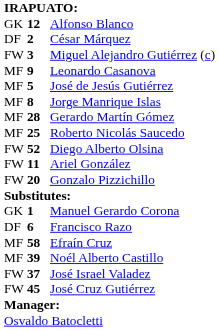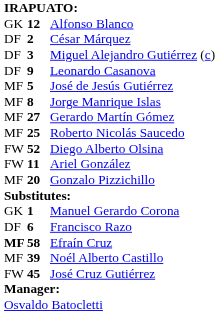 <table style="font-size: 90%" cellspacing="0" cellpadding="0">
 <tr>
 <td colspan="4"><strong>IRAPUATO:</strong></td>
 </tr>
 <tr>
 <th width=25></th>
 <th width=25></th>
 </tr>
 <tr>
 </tr>
 <tr>
 <td>GK</td>
 <td><strong>12</strong></td>
 <td> <a href='#'>Alfonso Blanco</a></td>
 </tr>
 <tr>
 <td>DF</td>
 <td><strong>2</strong></td>
 <td> <a href='#'>César Márquez</a></td>
 <td></td>
 </tr>
 <tr>
-<td>FW</td>
+<td>DF</td>
 <td><strong>3</strong></td>
 <td> <a href='#'>Miguel Alejandro Gutiérrez</a> (<a href='#'>c</a>)</td>
 <td></td>
 </tr>
 <tr>
-<td>MF</td>
+<td>DF</td>
 <td><strong>9</strong></td>
 <td> <a href='#'>Leonardo Casanova</a></td>
 <td></td>
 </tr>
 <tr>
 <td>MF</td>
 <td><strong>5</strong></td>
 <td> <a href='#'>José de Jesús Gutiérrez</a></td>
 <td></td>
 </tr>
 <tr>
 <td>MF</td>
 <td><strong>8</strong></td>
 <td> <a href='#'>Jorge Manrique Islas</a></td>
 </tr>
 <tr>
 <td>MF</td>
-<td><strong>28</strong></td>
+<td><strong>27</strong></td>
 <td> <a href='#'>Gerardo Martín Gómez</a></td>
 <td></td>
 <td></td>
 </tr>
 <tr>
 <td>MF</td>
 <td><strong>25</strong></td>
 <td> <a href='#'>Roberto Nicolás Saucedo</a></td>
 <td></td>
 <td></td>
 </tr>
 <tr>
 <td>FW</td>
 <td><strong>52</strong></td>
 <td> <a href='#'>Diego Alberto Olsina</a></td>
 </tr>
 <tr>
 <td>FW</td>
 <td><strong>11</strong></td>
 <td> <a href='#'>Ariel González</a></td>
 </tr>
 <tr>
-<td>FW</td>
+<td>MF</td>
 <td><strong>20</strong></td>
 <td> <a href='#'>Gonzalo Pizzichillo</a></td>
 <td></td>
 <td></td>
 </tr>
 <tr>
 <td colspan=3><strong>Substitutes:</strong></td>
 </tr>
 <tr>
 <td>GK</td>
 <td><strong>1</strong></td>
 <td> <a href='#'>Manuel Gerardo Corona</a></td>
 </tr>
 <tr>
 <td>DF</td>
 <td><strong>6</strong></td>
 <td> <a href='#'>Francisco Razo</a></td>
 </tr>
 <tr>
-<td>MF</td>
+<td><strong>MF</strong></td>
 <td><strong>58</strong></td>
 <td> <a href='#'>Efraín Cruz</a></td>
 <td></td>
 <td></td>
 </tr>
 <tr>
 <td>MF</td>
 <td><strong>39</strong></td>
 <td> <a href='#'>Noél Alberto Castillo</a></td>
-</tr>
-<tr>
-<td>FW</td>
-<td><strong>37</strong></td>
-<td> <a href='#'>José Israel Valadez</a></td>
-<td></td>
-<td></td>
 </tr>
 <tr>
 <td>FW</td>
 <td><strong>45</strong></td>
 <td> <a href='#'>José Cruz Gutiérrez</a></td>
 <td></td>
 <td></td>
 </tr>
 <tr>
 <td colspan=3><strong>Manager:</strong></td>
 </tr>
 <tr>
 <td colspan=4> <a href='#'>Osvaldo Batocletti</a></td>
 </tr>
 </table>
